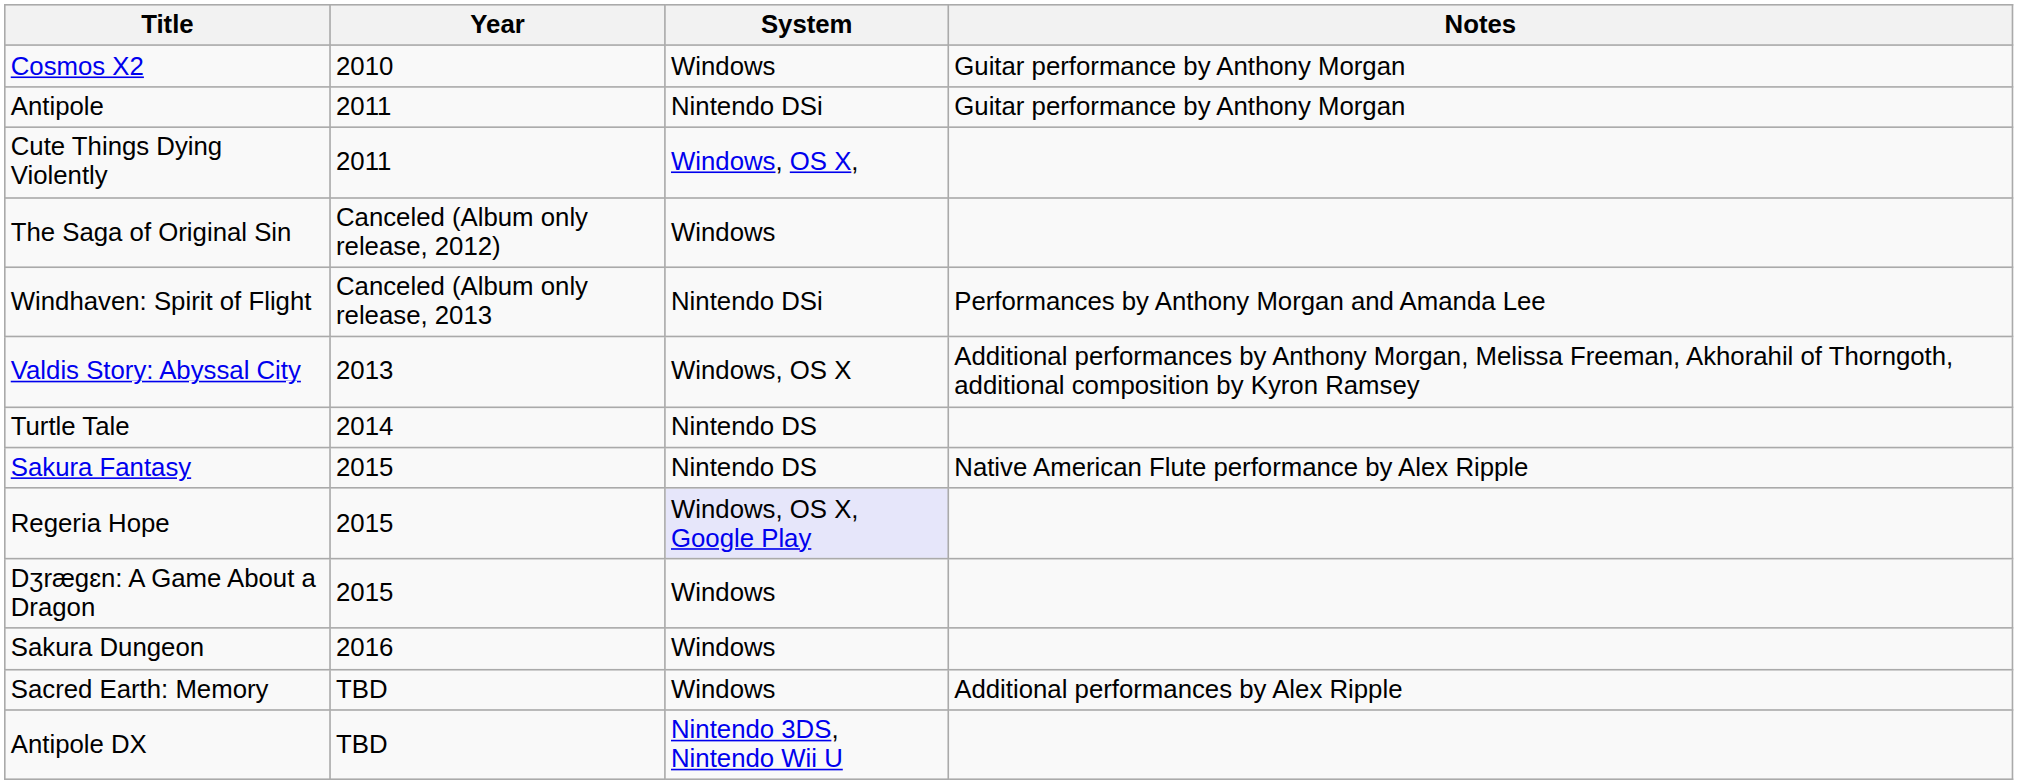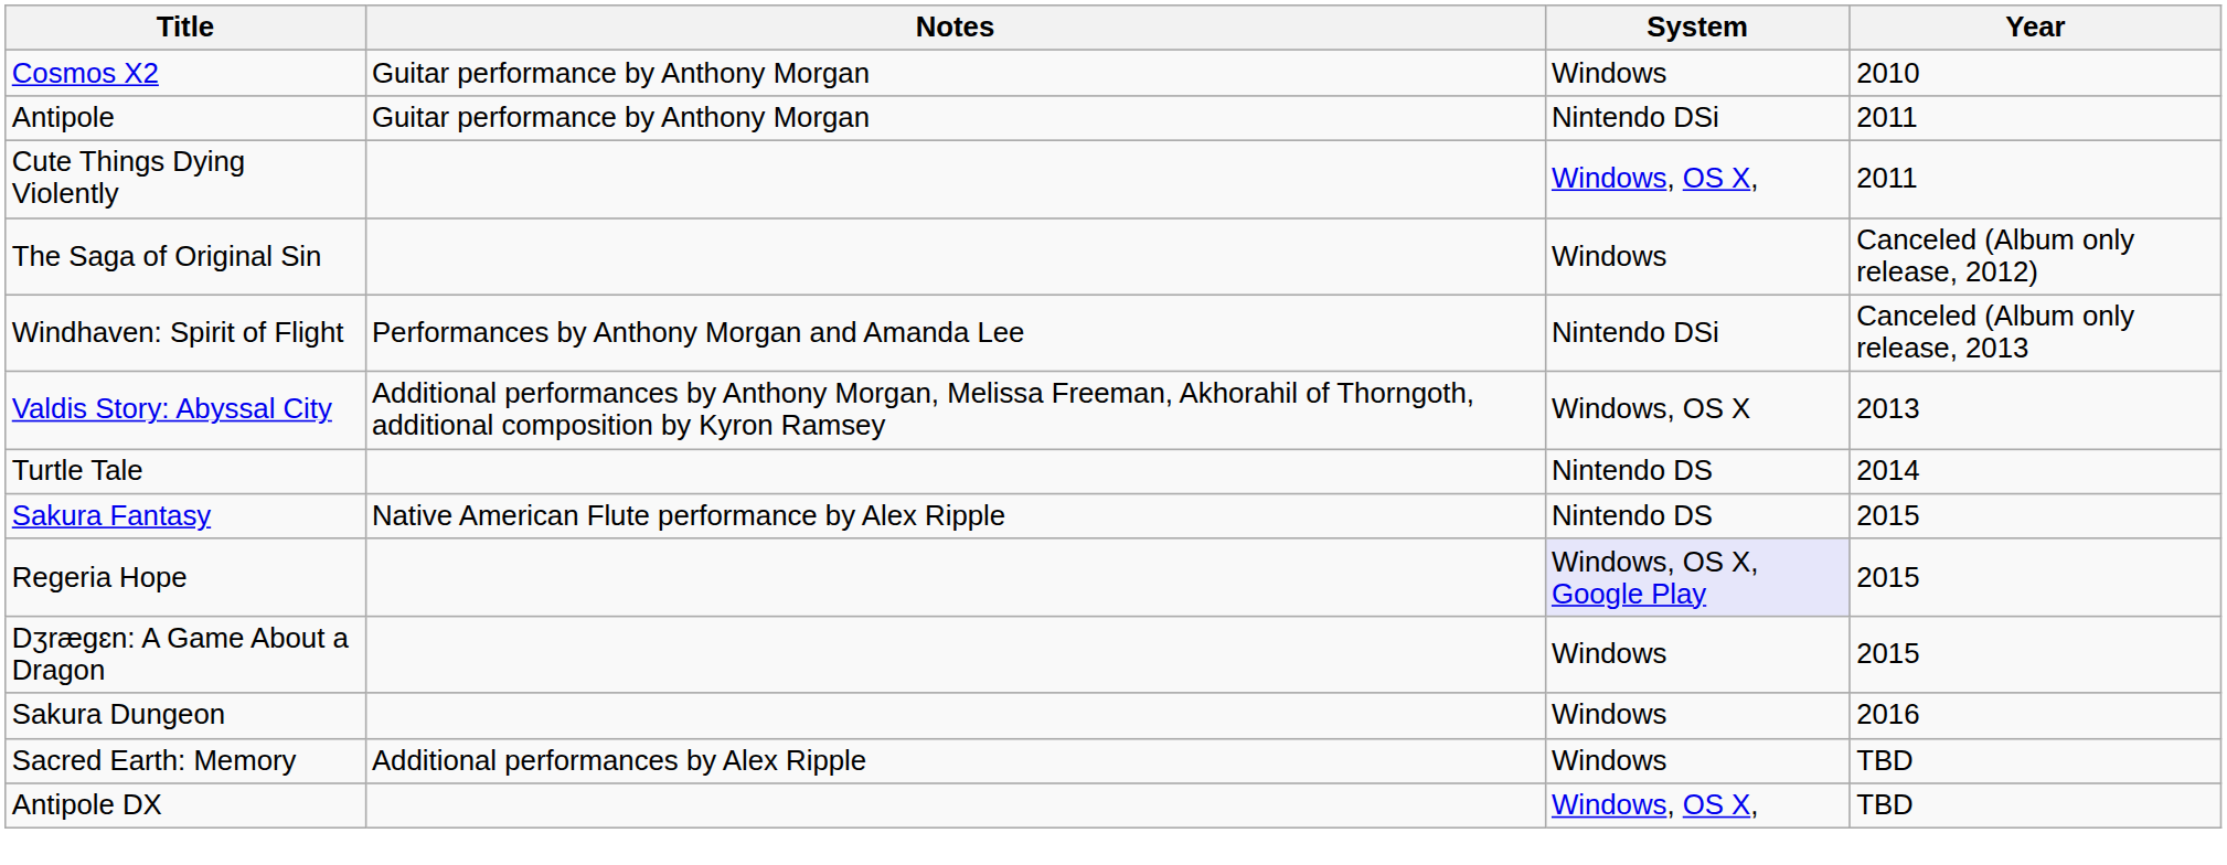 <table class="wikitable sortable">
 <tr>
 <th>Title</th>
+<th>Notes</th>
+<th>System</th>
 <th>Year</th>
-<th>System</th>
-<th>Notes</th>
 </tr>
 <tr>
 <td><a href='#'>Cosmos X2</a></td>
+<td>Guitar performance by Anthony Morgan</td>
+<td>Windows</td>
 <td>2010</td>
-<td>Windows</td>
-<td>Guitar performance by Anthony Morgan</td>
 </tr>
 <tr>
 <td>Antipole</td>
+<td>Guitar performance by Anthony Morgan</td>
+<td>Nintendo DSi</td>
 <td>2011</td>
-<td>Nintendo DSi</td>
-<td>Guitar performance by Anthony Morgan</td>
 </tr>
 <tr>
 <td>Cute Things Dying Violently</td>
+<td></td>
+<td><a href='#'>Windows</a>, <a href='#'>OS X</a>,</td>
 <td>2011</td>
-<td><a href='#'>Windows</a>, <a href='#'>OS X</a>,</td>
-<td></td>
 </tr>
 <tr>
 <td>The Saga of Original Sin</td>
+<td></td>
+<td>Windows</td>
 <td>Canceled (Album only release, 2012)</td>
-<td>Windows</td>
-<td></td>
 </tr>
 <tr>
 <td>Windhaven: Spirit of Flight</td>
+<td>Performances by Anthony Morgan and Amanda Lee</td>
+<td>Nintendo DSi</td>
 <td>Canceled (Album only release, 2013</td>
-<td>Nintendo DSi</td>
-<td>Performances by Anthony Morgan and Amanda Lee</td>
 </tr>
 <tr>
 <td><a href='#'>Valdis Story: Abyssal City</a></td>
+<td>Additional performances by Anthony Morgan, Melissa Freeman, Akhorahil of Thorngoth, additional composition by Kyron Ramsey</td>
+<td>Windows, OS X</td>
 <td>2013</td>
-<td>Windows, OS X</td>
-<td>Additional performances by Anthony Morgan, Melissa Freeman, Akhorahil of Thorngoth, additional composition by Kyron Ramsey</td>
 </tr>
 <tr>
 <td>Turtle Tale</td>
+<td></td>
+<td>Nintendo DS</td>
 <td>2014</td>
-<td>Nintendo DS</td>
-<td></td>
 </tr>
 <tr>
 <td><a href='#'>Sakura Fantasy</a></td>
+<td>Native American Flute performance by Alex Ripple</td>
+<td>Nintendo DS</td>
 <td>2015</td>
-<td>Nintendo DS</td>
-<td>Native American Flute performance by Alex Ripple</td>
 </tr>
 <tr>
 <td>Regeria Hope</td>
+<td></td>
+<td style="background: lavender;">Windows, OS X, <a href='#'>Google Play</a></td>
 <td>2015</td>
-<td style="background: lavender;">Windows, OS X, <a href='#'>Google Play</a></td>
-<td></td>
 </tr>
 <tr>
 <td>Dʒrægɛn: A Game About a Dragon</td>
+<td></td>
+<td>Windows</td>
 <td>2015</td>
-<td>Windows</td>
-<td></td>
 </tr>
 <tr>
 <td>Sakura Dungeon</td>
+<td></td>
+<td>Windows</td>
 <td>2016</td>
-<td>Windows</td>
-<td></td>
 </tr>
 <tr>
 <td>Sacred Earth: Memory</td>
+<td>Additional performances by Alex Ripple</td>
+<td>Windows</td>
 <td>TBD</td>
-<td>Windows</td>
-<td>Additional performances by Alex Ripple</td>
 </tr>
 <tr>
 <td>Antipole DX</td>
+<td></td>
+<td><a href='#'>Windows</a>, <a href='#'>OS X</a>,</td>
 <td>TBD</td>
-<td><a href='#'>Nintendo 3DS</a>, <a href='#'>Nintendo Wii U</a></td>
-<td></td>
 </tr>
 </table>
